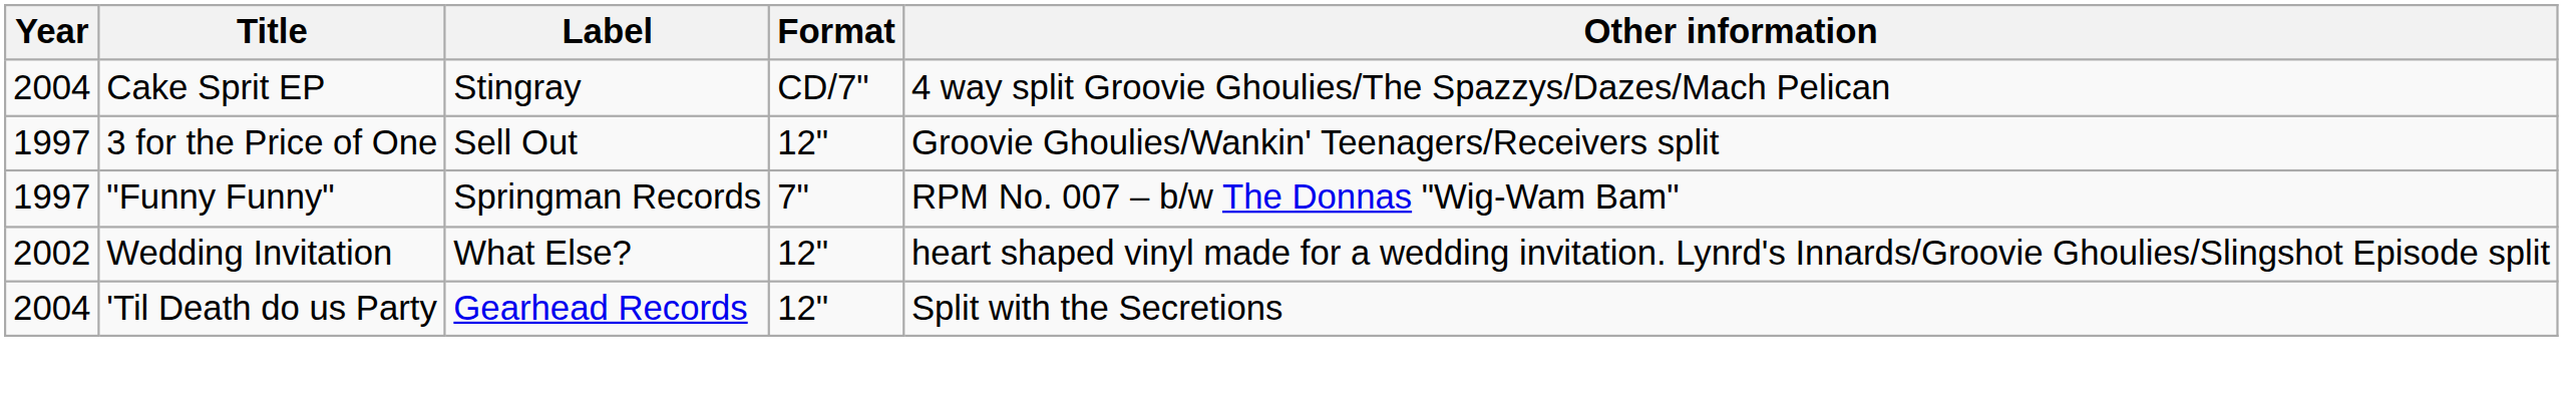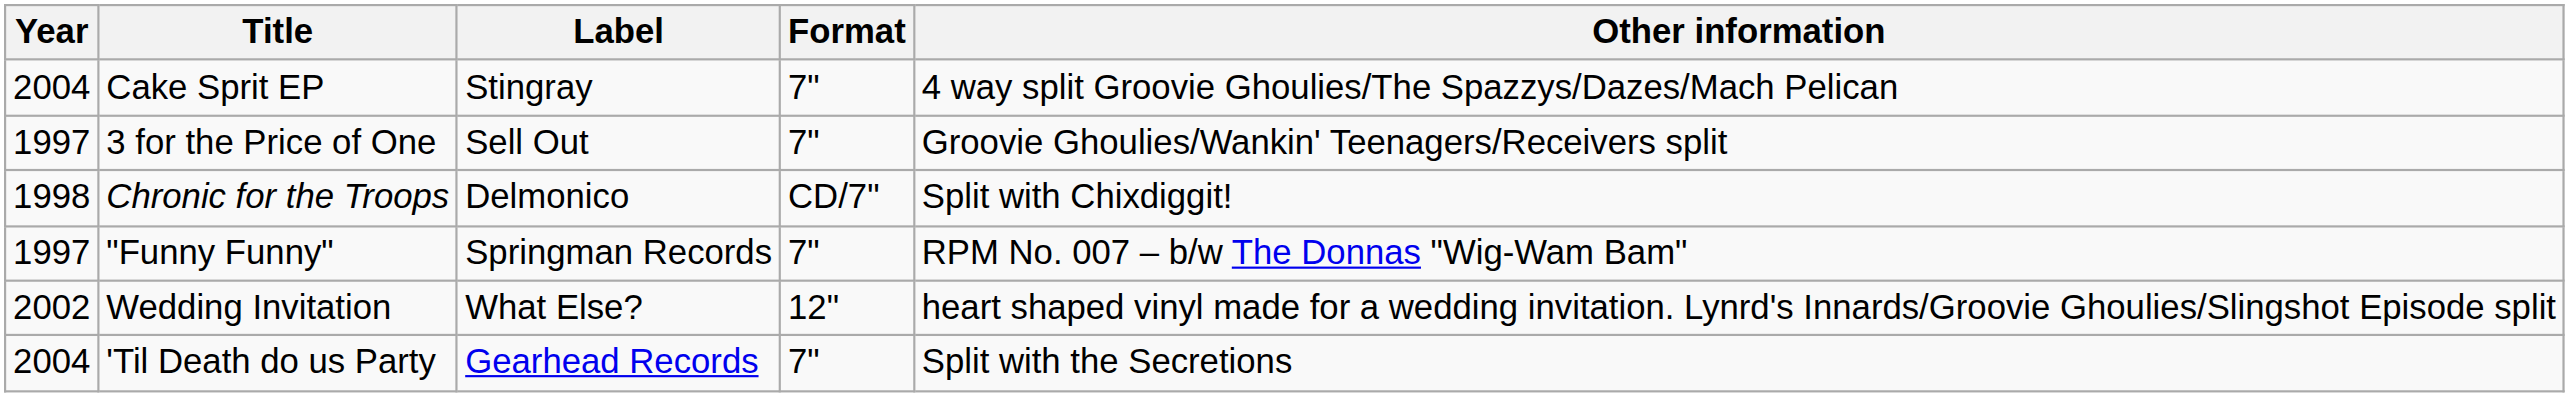 <table class="wikitable">
 <tr>
 <th>Year</th>
 <th>Title</th>
 <th>Label</th>
 <th>Format</th>
 <th>Other information</th>
 </tr>
 <tr>
 <td>2004</td>
 <td>Cake Sprit EP</td>
 <td>Stingray</td>
-<td>CD/7"</td>
+<td>7"</td>
 <td>4 way split Groovie Ghoulies/The Spazzys/Dazes/Mach Pelican</td>
 </tr>
 <tr>
 <td>1997</td>
 <td>3 for the Price of One</td>
 <td>Sell Out</td>
-<td>12"</td>
+<td>7"</td>
 <td>Groovie Ghoulies/Wankin' Teenagers/Receivers split</td>
+</tr>
+<tr>
+<td>1998</td>
+<td><em>Chronic for the Troops</em></td>
+<td>Delmonico</td>
+<td>CD/7"</td>
+<td>Split with Chixdiggit!</td>
 </tr>
 <tr>
 <td>1997</td>
 <td>"Funny Funny"</td>
 <td>Springman Records</td>
 <td>7"</td>
 <td>RPM No. 007 – b/w <a href='#'>The Donnas</a> "Wig-Wam Bam"</td>
 </tr>
 <tr>
 <td>2002</td>
 <td>Wedding Invitation</td>
 <td>What Else?</td>
 <td>12"</td>
 <td>heart shaped vinyl made for a wedding invitation. Lynrd's Innards/Groovie Ghoulies/Slingshot Episode split</td>
 </tr>
 <tr>
 <td>2004</td>
 <td>'Til Death do us Party</td>
 <td><a href='#'>Gearhead Records</a></td>
-<td>12"</td>
+<td>7"</td>
 <td>Split with the Secretions</td>
 </tr>
 </table>
